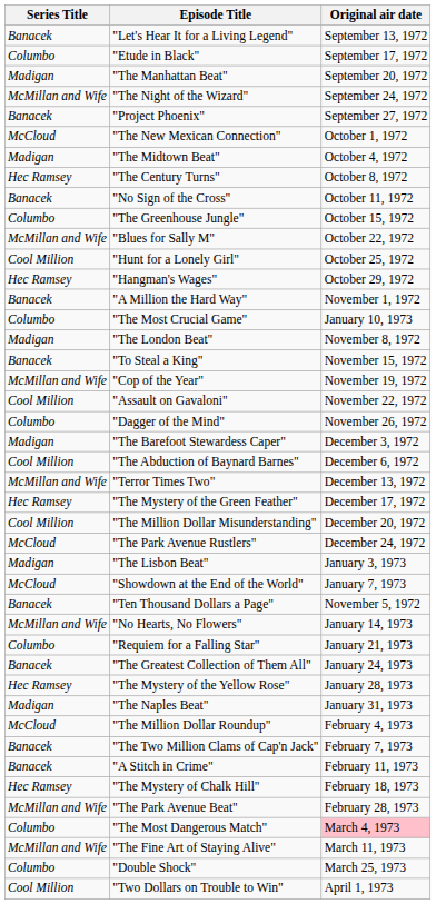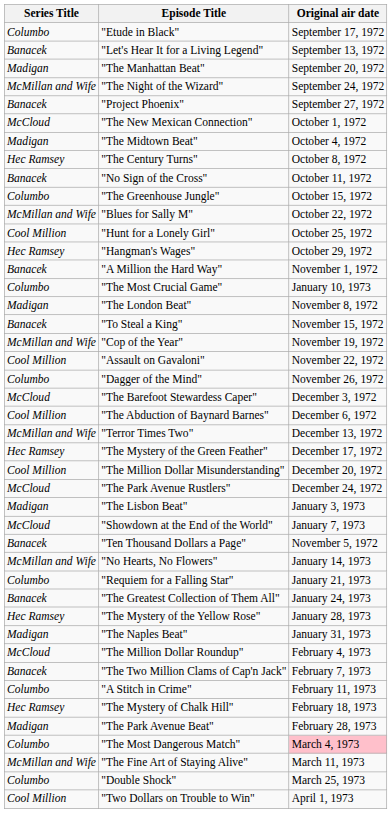 <table class="wikitable">
 <tr>
 <th>Series Title</th>
 <th>Episode Title</th>
 <th>Original air date</th>
 </tr>
 <tr>
+<td><em>Columbo</em></td>
+<td>"Etude in Black"</td>
+<td>September 17, 1972</td>
+</tr>
+<tr>
 <td><em>Banacek</em></td>
 <td>"Let's Hear It for a Living Legend"</td>
 <td>September 13, 1972</td>
-</tr>
-<tr>
-<td><em>Columbo</em></td>
-<td>"Etude in Black"</td>
-<td>September 17, 1972</td>
 </tr>
 <tr>
 <td><em>Madigan</em></td>
 <td>"The Manhattan Beat"</td>
 <td>September 20, 1972</td>
 </tr>
 <tr>
 <td><em>McMillan and Wife</em></td>
 <td>"The Night of the Wizard"</td>
 <td>September 24, 1972</td>
 </tr>
 <tr>
 <td><em>Banacek</em></td>
 <td>"Project Phoenix"</td>
 <td>September 27, 1972</td>
 </tr>
 <tr>
 <td><em>McCloud</em></td>
 <td>"The New Mexican Connection"</td>
 <td>October 1, 1972</td>
 </tr>
 <tr>
 <td><em>Madigan</em></td>
 <td>"The Midtown Beat"</td>
 <td>October 4, 1972</td>
 </tr>
 <tr>
 <td><em>Hec Ramsey</em></td>
 <td>"The Century Turns"</td>
 <td>October 8, 1972</td>
 </tr>
 <tr>
 <td><em>Banacek</em></td>
 <td>"No Sign of the Cross"</td>
 <td>October 11, 1972</td>
 </tr>
 <tr>
 <td><em>Columbo</em></td>
 <td>"The Greenhouse Jungle"</td>
 <td>October 15, 1972</td>
 </tr>
 <tr>
 <td><em>McMillan and Wife</em></td>
 <td>"Blues for Sally M"</td>
 <td>October 22, 1972</td>
 </tr>
 <tr>
 <td><em>Cool Million</em></td>
 <td>"Hunt for a Lonely Girl"</td>
 <td>October 25, 1972</td>
 </tr>
 <tr>
 <td><em>Hec Ramsey</em></td>
 <td>"Hangman's Wages"</td>
 <td>October 29, 1972</td>
 </tr>
 <tr>
 <td><em>Banacek</em></td>
 <td>"A Million the Hard Way"</td>
 <td>November 1, 1972</td>
 </tr>
 <tr>
 <td><em>Columbo</em></td>
 <td>"The Most Crucial Game"</td>
 <td>January 10, 1973</td>
 </tr>
 <tr>
 <td><em>Madigan</em></td>
 <td>"The London Beat"</td>
 <td>November 8, 1972</td>
 </tr>
 <tr>
 <td><em>Banacek</em></td>
 <td>"To Steal a King"</td>
 <td>November 15, 1972</td>
 </tr>
 <tr>
 <td><em>McMillan and Wife</em></td>
 <td>"Cop of the Year"</td>
 <td>November 19, 1972</td>
 </tr>
 <tr>
 <td><em>Cool Million</em></td>
 <td>"Assault on Gavaloni"</td>
 <td>November 22, 1972</td>
 </tr>
 <tr>
 <td><em>Columbo</em></td>
 <td>"Dagger of the Mind"</td>
 <td>November 26, 1972</td>
 </tr>
 <tr>
-<td><em>Madigan</em></td>
+<td><em>McCloud</em></td>
 <td>"The Barefoot Stewardess Caper"</td>
 <td>December 3, 1972</td>
 </tr>
 <tr>
 <td><em>Cool Million</em></td>
 <td>"The Abduction of Baynard Barnes"</td>
 <td>December 6, 1972</td>
 </tr>
 <tr>
 <td><em>McMillan and Wife</em></td>
 <td>"Terror Times Two"</td>
 <td>December 13, 1972</td>
 </tr>
 <tr>
 <td><em>Hec Ramsey</em></td>
 <td>"The Mystery of the Green Feather"</td>
 <td>December 17, 1972</td>
 </tr>
 <tr>
 <td><em>Cool Million</em></td>
 <td>"The Million Dollar Misunderstanding"</td>
 <td>December 20, 1972</td>
 </tr>
 <tr>
 <td><em>McCloud</em></td>
 <td>"The Park Avenue Rustlers"</td>
 <td>December 24, 1972</td>
 </tr>
 <tr>
 <td><em>Madigan</em></td>
 <td>"The Lisbon Beat"</td>
 <td>January 3, 1973</td>
 </tr>
 <tr>
 <td><em>McCloud</em></td>
 <td>"Showdown at the End of the World"</td>
 <td>January 7, 1973</td>
 </tr>
 <tr>
 <td><em>Banacek</em></td>
 <td>"Ten Thousand Dollars a Page"</td>
 <td>November 5, 1972</td>
 </tr>
 <tr>
 <td><em>McMillan and Wife</em></td>
 <td>"No Hearts, No Flowers"</td>
 <td>January 14, 1973</td>
 </tr>
 <tr>
 <td><em>Columbo</em></td>
 <td>"Requiem for a Falling Star"</td>
 <td>January 21, 1973</td>
 </tr>
 <tr>
 <td><em>Banacek</em></td>
 <td>"The Greatest Collection of Them All"</td>
 <td>January 24, 1973</td>
 </tr>
 <tr>
 <td><em>Hec Ramsey</em></td>
 <td>"The Mystery of the Yellow Rose"</td>
 <td>January 28, 1973</td>
 </tr>
 <tr>
 <td><em>Madigan</em></td>
 <td>"The Naples Beat"</td>
 <td>January 31, 1973</td>
 </tr>
 <tr>
 <td><em>McCloud</em></td>
 <td>"The Million Dollar Roundup"</td>
 <td>February 4, 1973</td>
 </tr>
 <tr>
 <td><em>Banacek</em></td>
 <td>"The Two Million Clams of Cap'n Jack"</td>
 <td>February 7, 1973</td>
 </tr>
 <tr>
-<td><em>Banacek</em></td>
+<td><em>Columbo</em></td>
 <td>"A Stitch in Crime"</td>
 <td>February 11, 1973</td>
 </tr>
 <tr>
 <td><em>Hec Ramsey</em></td>
 <td>"The Mystery of Chalk Hill"</td>
 <td>February 18, 1973</td>
 </tr>
 <tr>
-<td><em>McMillan and Wife</em></td>
+<td><em>Madigan</em></td>
 <td>"The Park Avenue Beat"</td>
 <td>February 28, 1973</td>
 </tr>
 <tr>
 <td><em>Columbo</em></td>
 <td>"The Most Dangerous Match"</td>
 <td style="background: pink;">March 4, 1973</td>
 </tr>
 <tr>
 <td><em>McMillan and Wife</em></td>
 <td>"The Fine Art of Staying Alive"</td>
 <td>March 11, 1973</td>
 </tr>
 <tr>
 <td><em>Columbo</em></td>
 <td>"Double Shock"</td>
 <td>March 25, 1973</td>
 </tr>
 <tr>
 <td><em>Cool Million</em></td>
 <td>"Two Dollars on Trouble to Win"</td>
 <td>April 1, 1973</td>
 </tr>
 </table>
